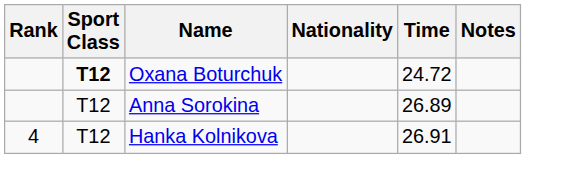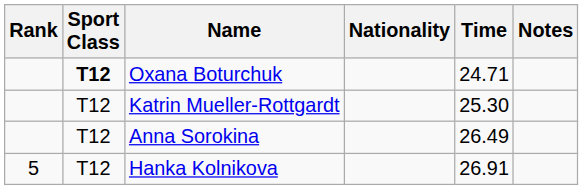 <table class="wikitable sortable" style="text-align:center">
 <tr>
 <th>Rank</th>
 <th>Sport<br>Class</th>
 <th>Name</th>
 <th>Nationality</th>
 <th>Time</th>
 <th>Notes</th>
 </tr>
 <tr>
 <td></td>
 <td><strong>T12</strong></td>
 <td align=left><a href='#'>Oxana Boturchuk</a></td>
 <td align=left></td>
-<td>24.72</td>
+<td>24.71</td>
+<td></td>
+</tr>
+<tr>
+<td></td>
+<td>T12</td>
+<td align=left><a href='#'>Katrin Mueller-Rottgardt</a></td>
+<td align=left></td>
+<td>25.30</td>
 <td></td>
 </tr>
 <tr>
 <td></td>
 <td>T12</td>
 <td align=left><a href='#'>Anna Sorokina</a></td>
 <td align=left></td>
-<td>26.89</td>
+<td>26.49</td>
 <td></td>
 </tr>
 <tr>
-<td>4</td>
+<td>5</td>
 <td>T12</td>
 <td align=left><a href='#'>Hanka Kolnikova</a></td>
 <td align=left></td>
 <td>26.91</td>
 <td></td>
 </tr>
 </table>
